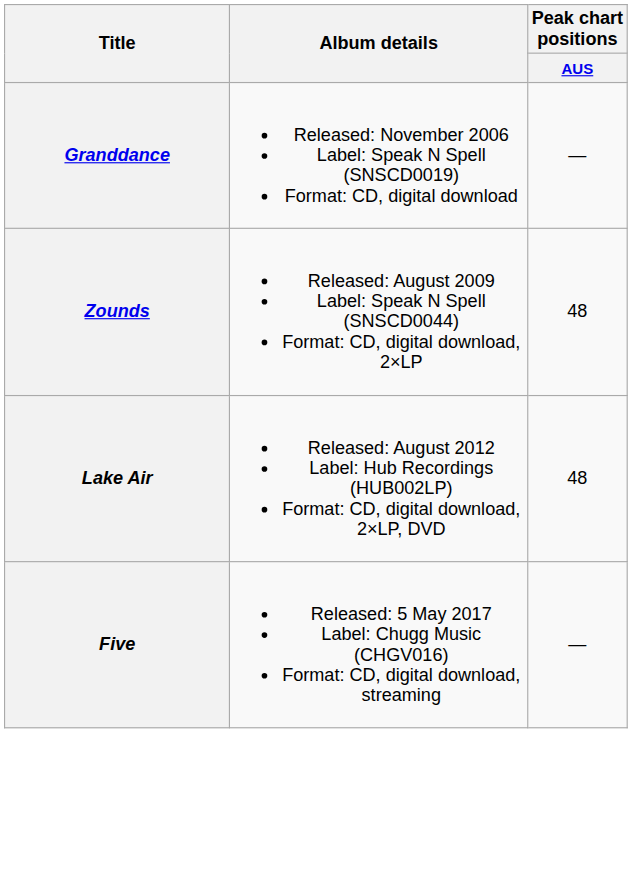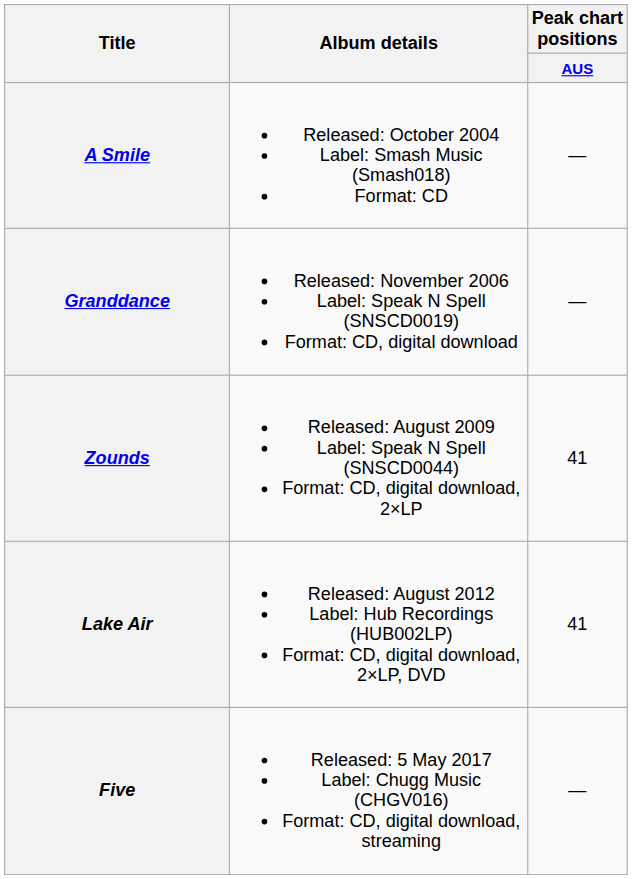 <table class="wikitable plainrowheaders" style="text-align:center;" border="1">
 <tr>
 <th scope="col" rowspan="2" style="width:12em;">Title</th>
 <th scope="col" rowspan="2" style="width:16em;">Album details</th>
 <th scope="col" colspan="1">Peak chart<br>positions</th>
 </tr>
 <tr>
 <th scope="col" style="text-align:center;"><small><a href='#'>AUS</a><br></small></th>
 </tr>
 <tr>
+<th scope="row"><em><a href='#'>A Smile</a></em></th>
+<td><br><ul><li>Released: October 2004</li><li>Label: Smash Music (Smash018)</li><li>Format: CD</li></ul></td>
+<td align="center">—</td>
+</tr>
+<tr>
 <th scope="row"><em><a href='#'>Granddance</a></em></th>
 <td><br><ul><li>Released: November 2006</li><li>Label: Speak N Spell (SNSCD0019)</li><li>Format: CD, digital download</li></ul></td>
 <td align="center">—</td>
 </tr>
 <tr>
 <th scope="row"><em><a href='#'>Zounds</a></em></th>
 <td><br><ul><li>Released: August 2009</li><li>Label: Speak N Spell (SNSCD0044)</li><li>Format: CD, digital download, 2×LP</li></ul></td>
-<td align="center">48</td>
+<td align="center">41</td>
 </tr>
 <tr>
 <th scope="row"><em>Lake Air</em></th>
 <td><br><ul><li>Released: August 2012</li><li>Label: Hub Recordings (HUB002LP)</li><li>Format: CD, digital download, 2×LP, DVD</li></ul></td>
-<td align="center">48</td>
+<td align="center">41</td>
 </tr>
 <tr>
 <th scope="row"><em>Five</em></th>
 <td><br><ul><li>Released: 5 May 2017</li><li>Label: Chugg Music (CHGV016)</li><li>Format: CD, digital download, streaming</li></ul></td>
 <td align="center">—</td>
 </tr>
 </table>
